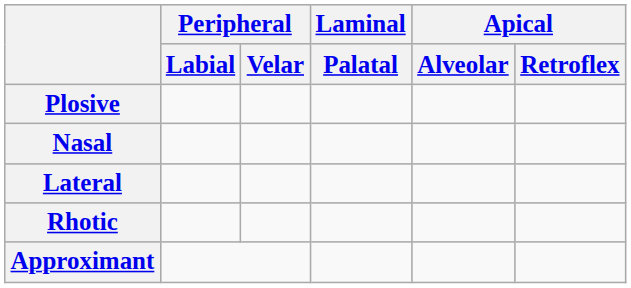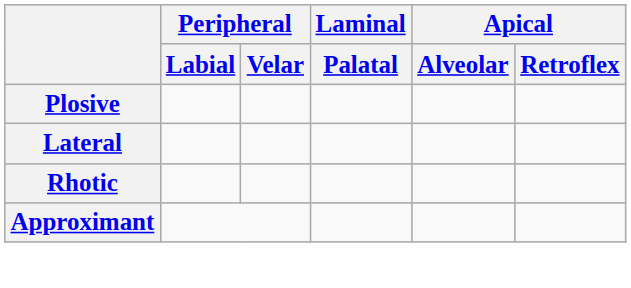 <table class="wikitable" style="text-align:center">
 <tr>
 <th rowspan="2"></th>
 <th colspan="2"><a href='#'>Peripheral</a></th>
 <th><a href='#'>Laminal</a></th>
 <th colspan="2"><a href='#'>Apical</a></th>
 </tr>
 <tr>
 <th><a href='#'>Labial</a></th>
 <th><a href='#'>Velar</a></th>
 <th><a href='#'>Palatal</a></th>
 <th><a href='#'>Alveolar</a></th>
 <th><a href='#'>Retroflex</a></th>
 </tr>
 <tr>
 <th><a href='#'>Plosive</a></th>
-<td></td>
-<td></td>
-<td></td>
-<td></td>
-<td></td>
-</tr>
-<tr>
-<th><a href='#'>Nasal</a></th>
 <td></td>
 <td></td>
 <td></td>
 <td></td>
 <td></td>
 </tr>
 <tr>
 <th><a href='#'>Lateral</a></th>
 <td></td>
 <td></td>
 <td></td>
 <td></td>
 <td></td>
 </tr>
 <tr>
 <th><a href='#'>Rhotic</a></th>
 <td></td>
 <td></td>
 <td></td>
 <td></td>
 <td></td>
 </tr>
 <tr>
 <th><a href='#'>Approximant</a></th>
 <td colspan="2"></td>
 <td></td>
 <td></td>
 <td></td>
 </tr>
 </table>
